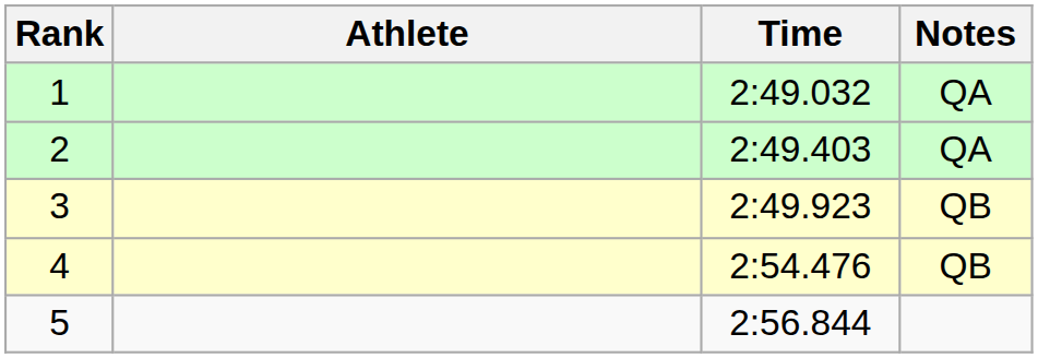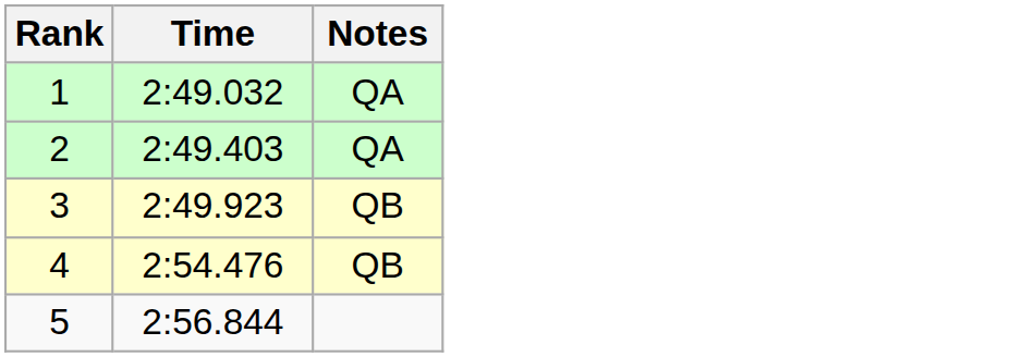 <table class=wikitable style="text-align:center">
 <tr>
 <th width=40>Rank</th>
-<th width=250>Athlete</th>
 <th width=80>Time</th>
 <th width=50>Notes</th>
 </tr>
 <tr bgcolor="ccffcc">
 <td>1</td>
-<td align=left></td>
 <td>2:49.032</td>
 <td>QA</td>
 </tr>
 <tr bgcolor="ccffcc">
 <td>2</td>
-<td align=left></td>
 <td>2:49.403</td>
 <td>QA</td>
 </tr>
 <tr bgcolor="ffffcc">
 <td>3</td>
-<td align=left></td>
 <td>2:49.923</td>
 <td>QB</td>
 </tr>
 <tr bgcolor="ffffcc">
 <td>4</td>
-<td align=left></td>
 <td>2:54.476</td>
 <td>QB</td>
 </tr>
 <tr>
 <td>5</td>
-<td align=left></td>
 <td>2:56.844</td>
 <td></td>
 </tr>
 </table>
